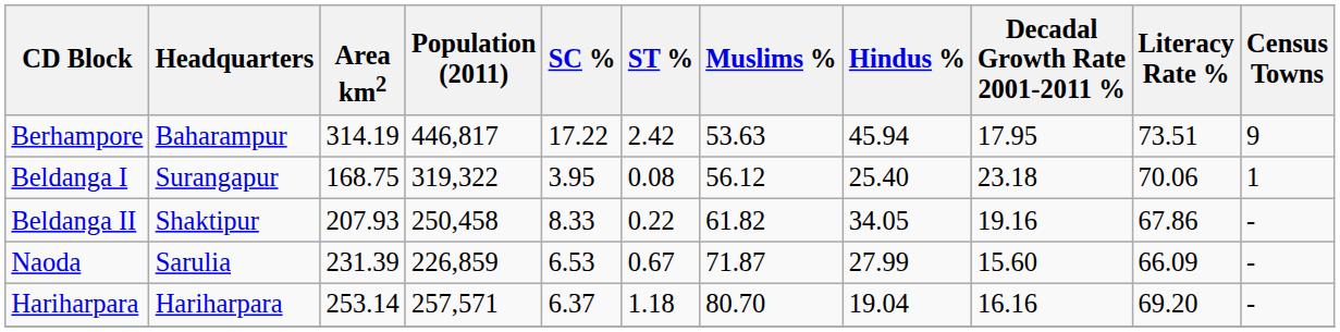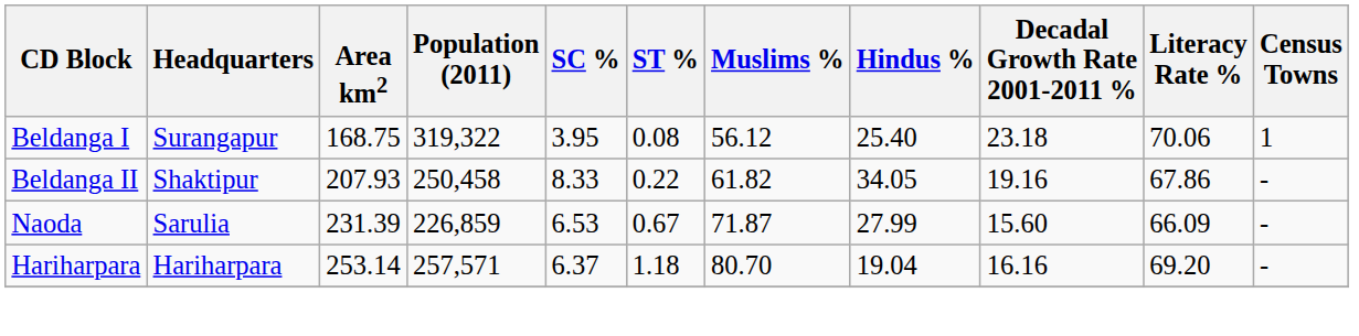 <table class="wikitable sortable">
 <tr>
 <th>CD Block</th>
 <th>Headquarters</th>
 <th><br>Area<br>km<sup>2</sup></th>
 <th>Population<br>(2011)</th>
 <th><a href='#'>SC</a> %</th>
 <th><a href='#'>ST</a> %</th>
 <th><a href='#'>Muslims</a> %</th>
 <th><a href='#'>Hindus</a> %</th>
 <th>Decadal<br> Growth Rate<br> 2001-2011 %</th>
 <th>Literacy<br> Rate %</th>
 <th>Census<br>Towns</th>
-</tr>
-<tr>
-<td><a href='#'>Berhampore</a></td>
-<td><a href='#'>Baharampur</a></td>
-<td>314.19</td>
-<td>446,817</td>
-<td>17.22</td>
-<td>2.42</td>
-<td>53.63</td>
-<td>45.94</td>
-<td>17.95</td>
-<td>73.51</td>
-<td>9</td>
 </tr>
 <tr>
 <td><a href='#'>Beldanga I</a></td>
 <td><a href='#'>Surangapur</a></td>
 <td>168.75</td>
 <td>319,322</td>
 <td>3.95</td>
 <td>0.08</td>
 <td>56.12</td>
 <td>25.40</td>
 <td>23.18</td>
 <td>70.06</td>
 <td>1</td>
 </tr>
 <tr>
 <td><a href='#'>Beldanga II</a></td>
 <td><a href='#'>Shaktipur</a></td>
 <td>207.93</td>
 <td>250,458</td>
 <td>8.33</td>
 <td>0.22</td>
 <td>61.82</td>
 <td>34.05</td>
 <td>19.16</td>
 <td>67.86</td>
 <td>-</td>
 </tr>
 <tr>
 <td><a href='#'>Naoda</a></td>
 <td><a href='#'>Sarulia</a></td>
 <td>231.39</td>
 <td>226,859</td>
 <td>6.53</td>
 <td>0.67</td>
 <td>71.87</td>
 <td>27.99</td>
 <td>15.60</td>
 <td>66.09</td>
 <td>-</td>
 </tr>
 <tr>
 <td><a href='#'>Hariharpara</a></td>
 <td><a href='#'>Hariharpara</a></td>
 <td>253.14</td>
 <td>257,571</td>
 <td>6.37</td>
 <td>1.18</td>
 <td>80.70</td>
 <td>19.04</td>
 <td>16.16</td>
 <td>69.20</td>
 <td>-</td>
 </tr>
 <tr>
 </tr>
 </table>
